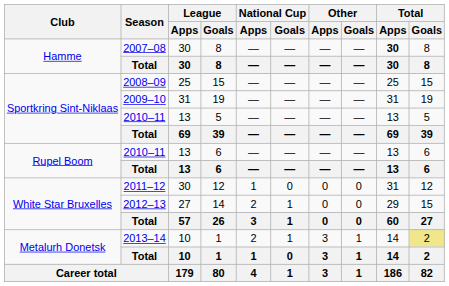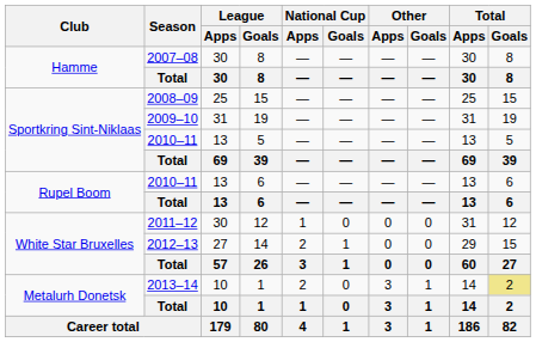 <table class="wikitable" style="font-size:95%; text-align:center">
 <tr>
 <th rowspan="2">Club</th>
 <th rowspan="2">Season</th>
 <th colspan="2">League</th>
 <th colspan="2">National Cup</th>
 <th colspan="2">Other</th>
 <th colspan="2">Total</th>
 </tr>
 <tr>
 <th>Apps</th>
 <th>Goals</th>
 <th>Apps</th>
 <th>Goals</th>
 <th>Apps</th>
 <th>Goals</th>
 <th>Apps</th>
 <th>Goals</th>
 </tr>
 <tr>
 <td rowspan="2"><a href='#'>Hamme</a></td>
 <td><a href='#'>2007–08</a></td>
 <td>30</td>
 <td>8</td>
 <td>—</td>
 <td>—</td>
 <td>—</td>
 <td>—</td>
-<td><strong>30</strong></td>
+<td>30</td>
 <td>8</td>
 </tr>
 <tr>
 <th>Total</th>
 <th>30</th>
 <th>8</th>
 <th>—</th>
 <th>—</th>
 <th>—</th>
 <th>—</th>
 <th>30</th>
 <th>8</th>
 </tr>
 <tr>
 <td rowspan="4"><a href='#'>Sportkring Sint-Niklaas</a></td>
 <td><a href='#'>2008–09</a></td>
 <td>25</td>
 <td>15</td>
 <td>—</td>
 <td>—</td>
 <td>—</td>
 <td>—</td>
 <td>25</td>
 <td>15</td>
 </tr>
 <tr>
 <td><a href='#'>2009–10</a></td>
 <td>31</td>
 <td>19</td>
 <td>—</td>
 <td>—</td>
 <td>—</td>
 <td>—</td>
 <td>31</td>
 <td>19</td>
 </tr>
 <tr>
 <td><a href='#'>2010–11</a></td>
 <td>13</td>
 <td>5</td>
 <td>—</td>
 <td>—</td>
 <td>—</td>
 <td>—</td>
 <td>13</td>
 <td>5</td>
 </tr>
 <tr>
 <th>Total</th>
 <th>69</th>
 <th>39</th>
 <th>—</th>
 <th>—</th>
 <th>—</th>
 <th>—</th>
 <th>69</th>
 <th>39</th>
 </tr>
 <tr>
 <td rowspan="2"><a href='#'>Rupel Boom</a></td>
 <td><a href='#'>2010–11</a></td>
 <td>13</td>
 <td>6</td>
 <td>—</td>
 <td>—</td>
 <td>—</td>
 <td>—</td>
 <td>13</td>
 <td>6</td>
 </tr>
 <tr>
 <th>Total</th>
 <th>13</th>
 <th>6</th>
 <th>—</th>
 <th>—</th>
 <th>—</th>
 <th>—</th>
 <th>13</th>
 <th>6</th>
 </tr>
 <tr>
 <td rowspan="3"><a href='#'>White Star Bruxelles</a></td>
 <td><a href='#'>2011–12</a></td>
 <td>30</td>
 <td>12</td>
 <td>1</td>
 <td>0</td>
 <td>0</td>
 <td>0</td>
 <td>31</td>
 <td>12</td>
 </tr>
 <tr>
 <td><a href='#'>2012–13</a></td>
 <td>27</td>
 <td>14</td>
 <td>2</td>
 <td>1</td>
 <td>0</td>
 <td>0</td>
 <td>29</td>
 <td>15</td>
 </tr>
 <tr>
 <th>Total</th>
 <th>57</th>
 <th>26</th>
 <th>3</th>
 <th>1</th>
 <th>0</th>
 <th>0</th>
 <th>60</th>
 <th>27</th>
 </tr>
 <tr>
 <td rowspan="2"><a href='#'>Metalurh Donetsk</a></td>
 <td><a href='#'>2013–14</a></td>
 <td>10</td>
 <td>1</td>
 <td>2</td>
-<td>1</td>
+<td>0</td>
 <td>3</td>
 <td>1</td>
 <td>14</td>
 <td style="background: khaki;">2</td>
 </tr>
 <tr>
 <th>Total</th>
 <th>10</th>
 <th>1</th>
 <th>1</th>
 <th>0</th>
 <th>3</th>
 <th>1</th>
 <th>14</th>
 <th>2</th>
 </tr>
 <tr>
 <th colspan="2">Career total</th>
 <th>179</th>
 <th>80</th>
 <th>4</th>
 <th>1</th>
 <th>3</th>
 <th>1</th>
 <th>186</th>
 <th>82</th>
 </tr>
 </table>
